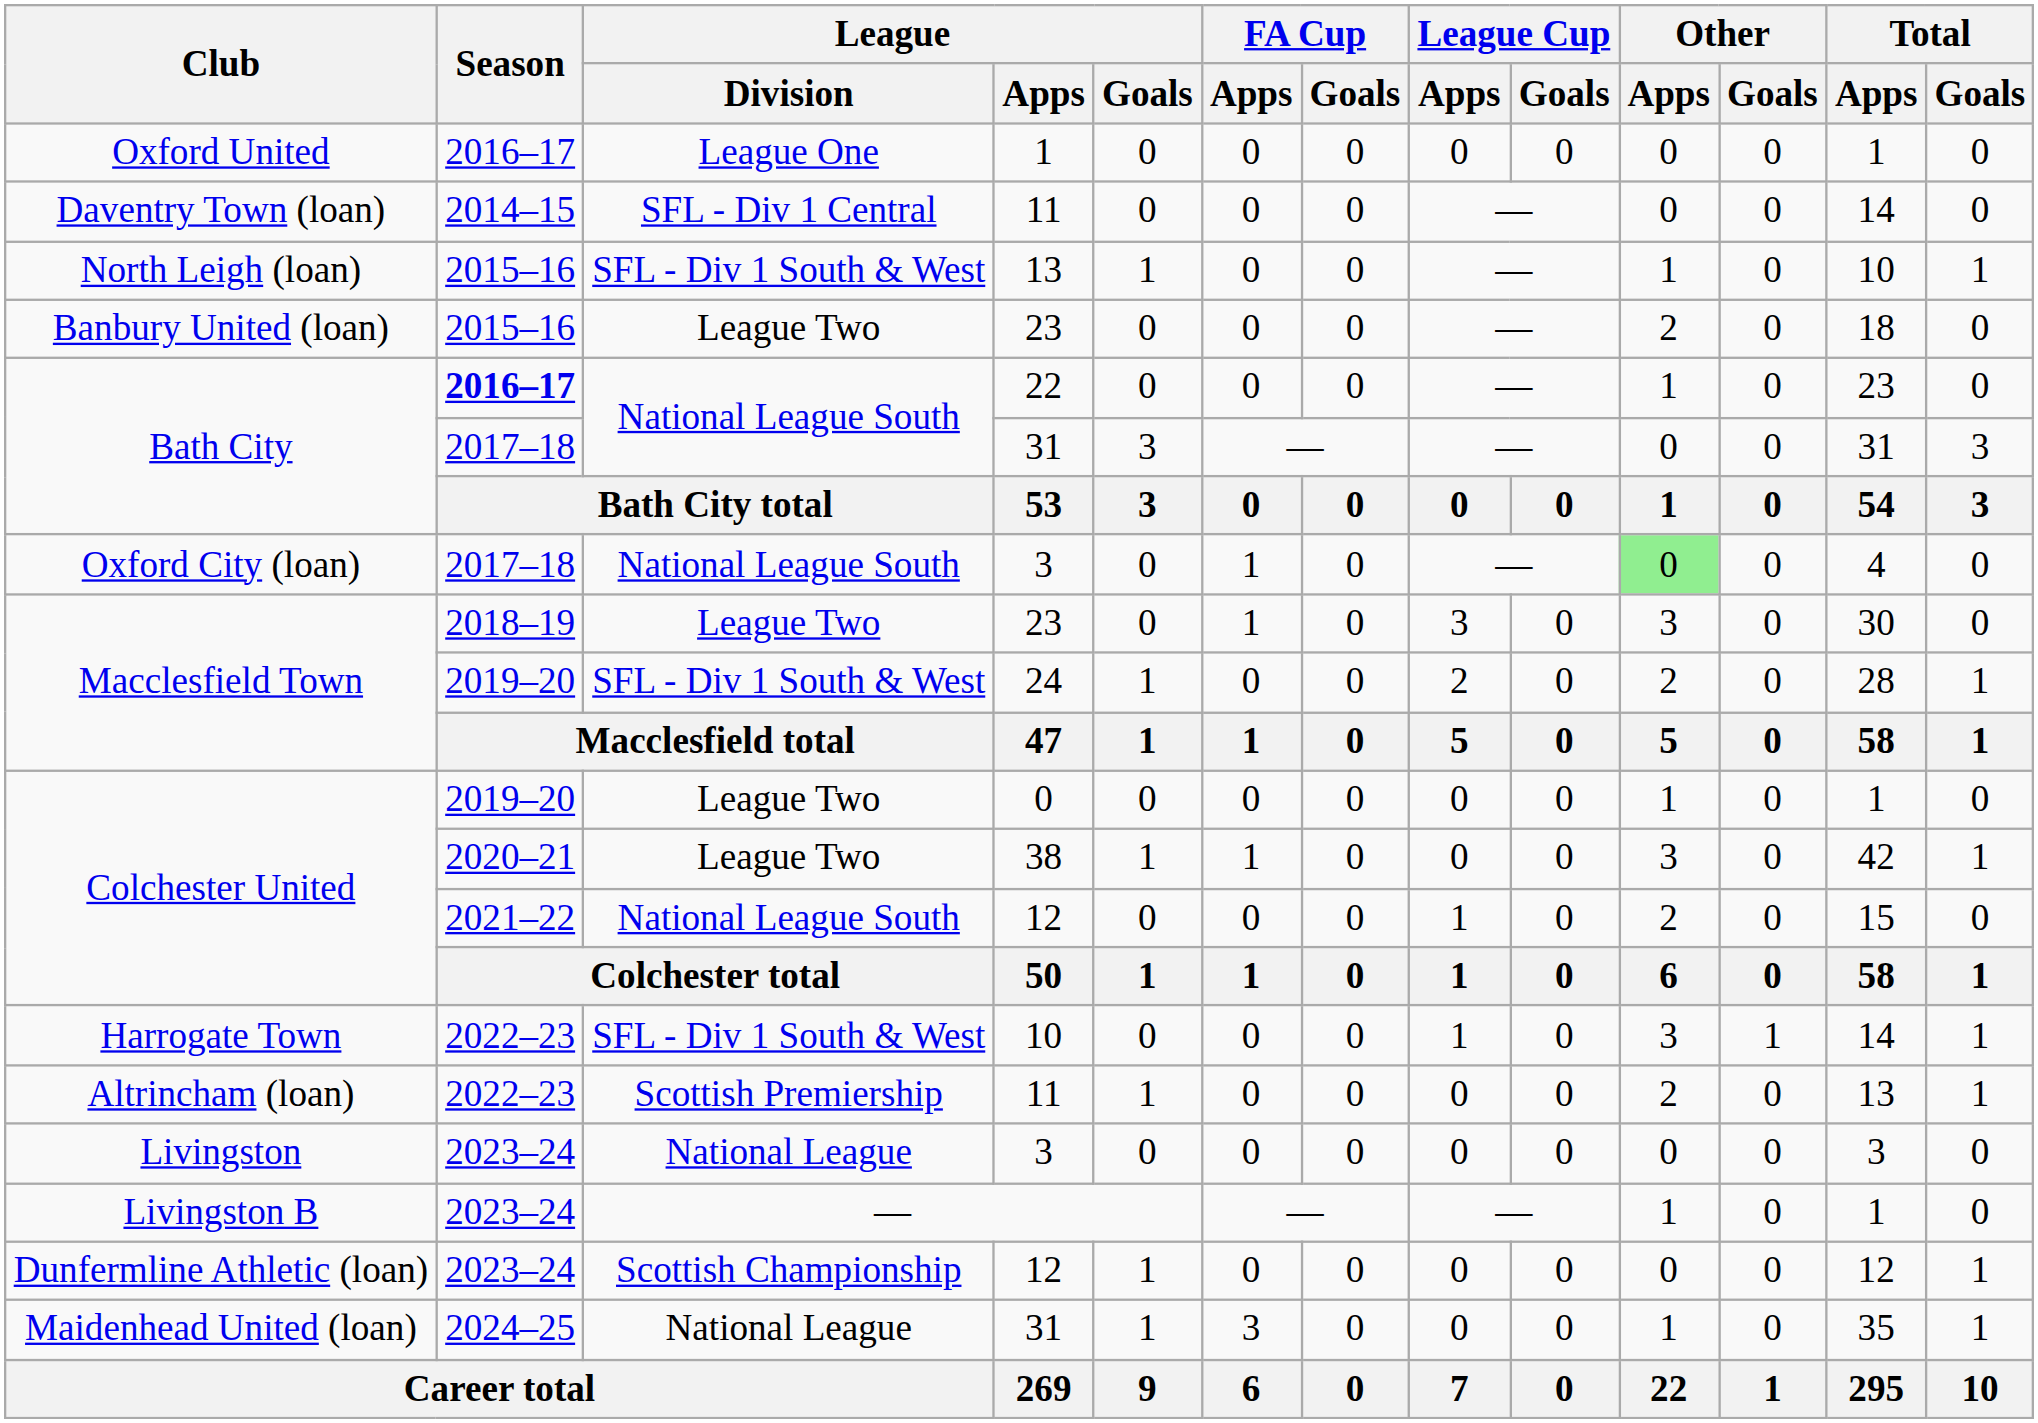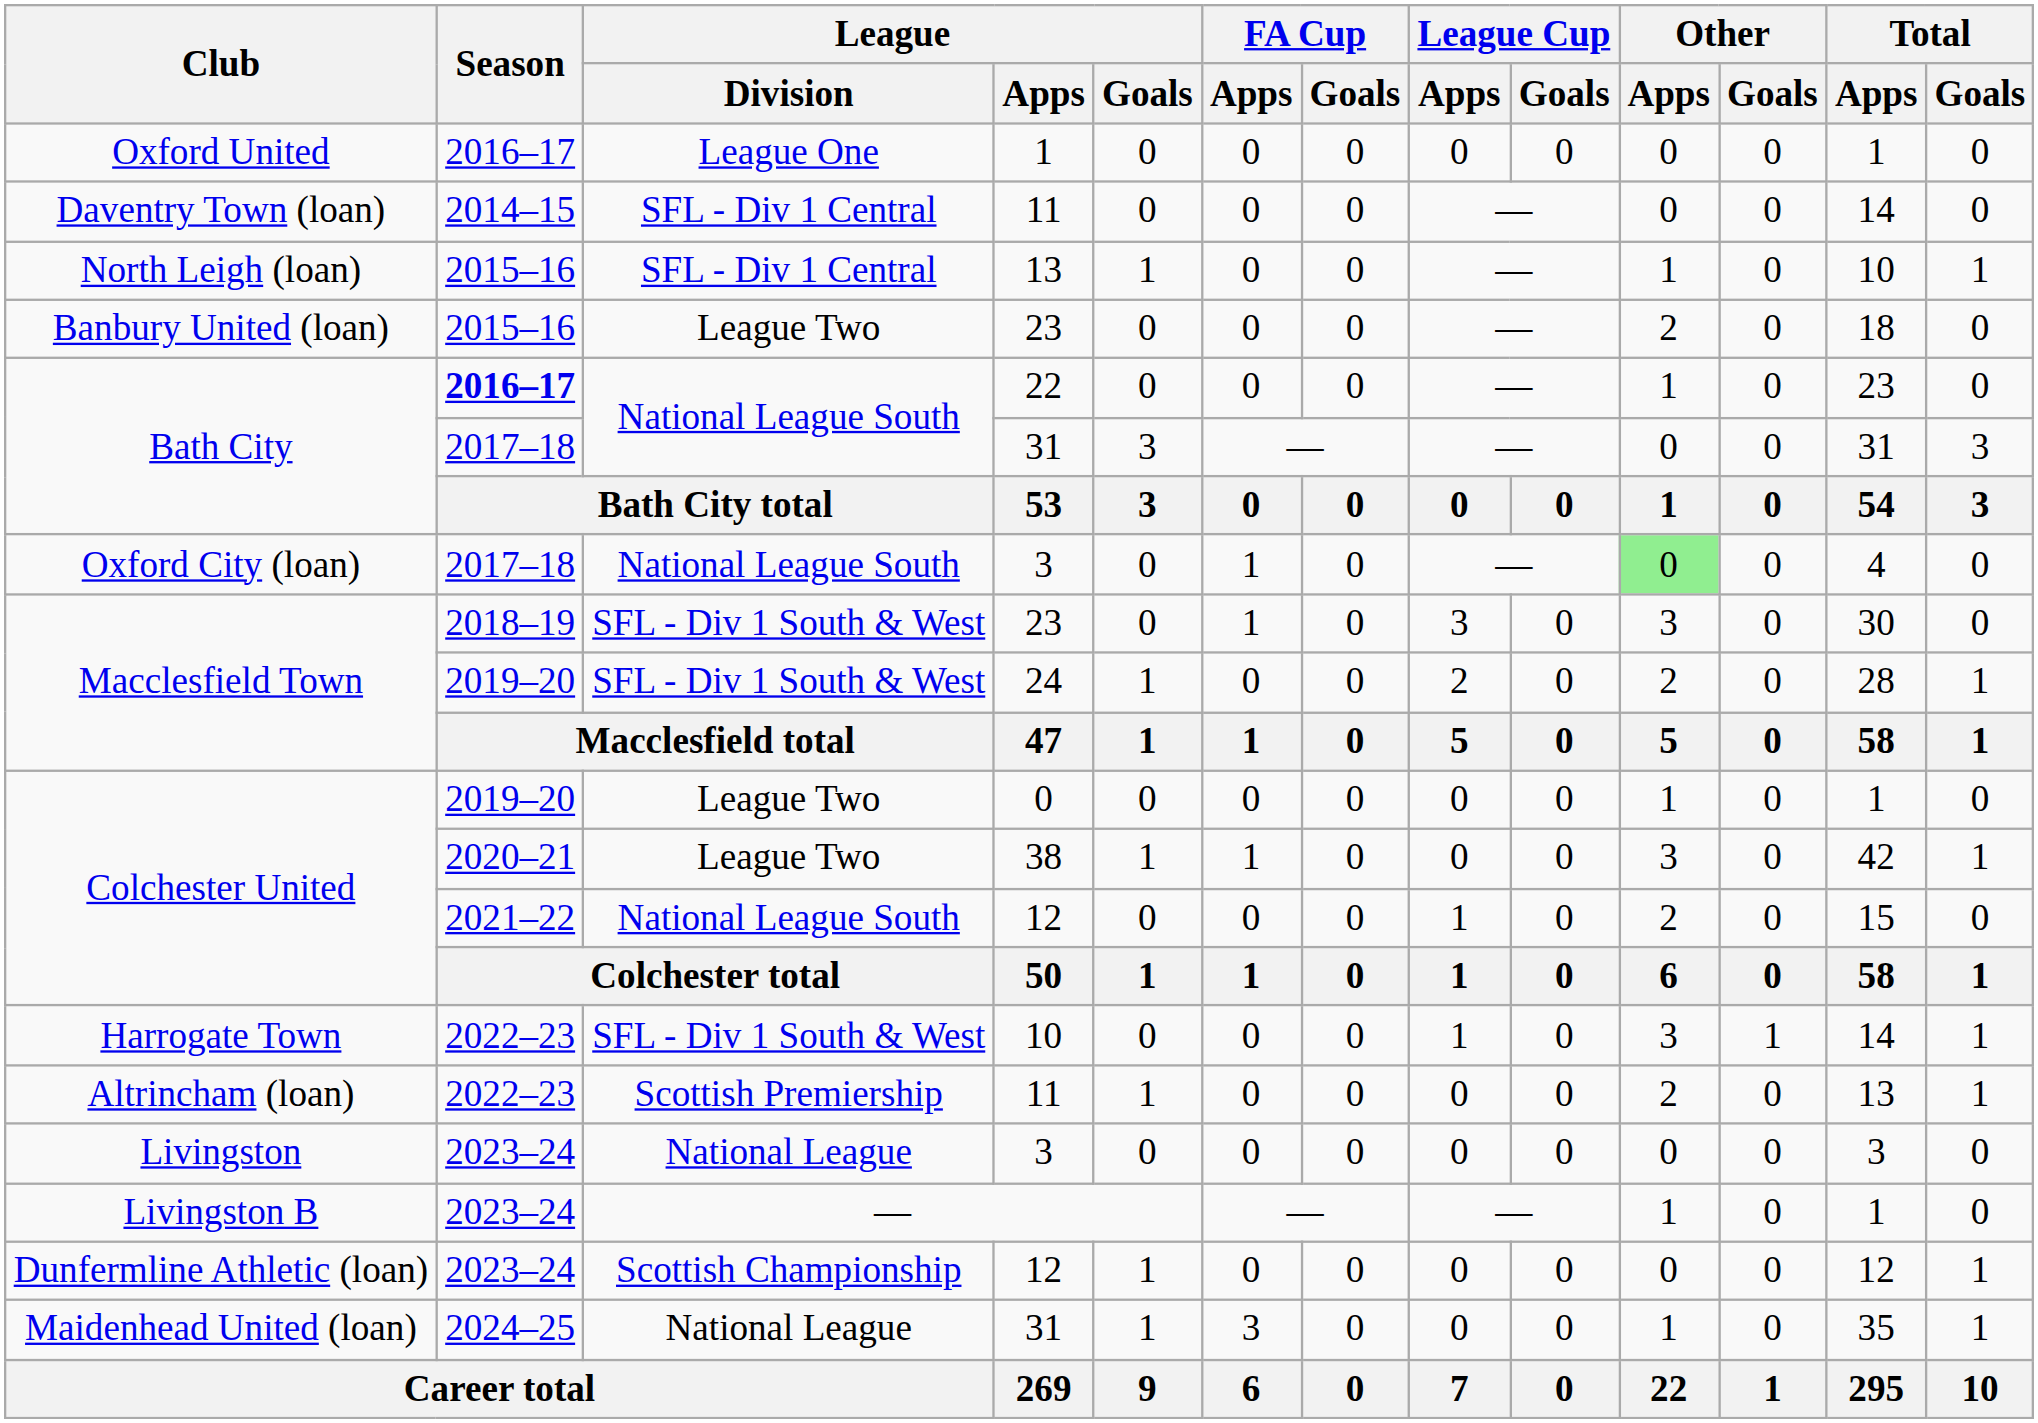 <table class="wikitable" style="text-align:center">
 <tr>
 <th rowspan=2>Club</th>
 <th rowspan=2>Season</th>
 <th colspan=3>League</th>
 <th colspan=2><a href='#'>FA Cup</a></th>
 <th colspan=2><a href='#'>League Cup</a></th>
 <th colspan=2>Other</th>
 <th colspan=2>Total</th>
 </tr>
 <tr>
 <th>Division</th>
 <th>Apps</th>
 <th>Goals</th>
 <th>Apps</th>
 <th>Goals</th>
 <th>Apps</th>
 <th>Goals</th>
 <th>Apps</th>
 <th>Goals</th>
 <th>Apps</th>
 <th>Goals</th>
 </tr>
 <tr>
 <td><a href='#'>Oxford United</a></td>
 <td><a href='#'>2016–17</a></td>
 <td><a href='#'>League One</a></td>
 <td>1</td>
 <td>0</td>
 <td>0</td>
 <td>0</td>
 <td>0</td>
 <td>0</td>
 <td>0</td>
 <td>0</td>
 <td>1</td>
 <td>0</td>
 </tr>
 <tr>
 <td><a href='#'>Daventry Town</a> (loan)</td>
 <td><a href='#'>2014–15</a></td>
 <td><a href='#'>SFL - Div 1 Central</a></td>
 <td>11</td>
 <td>0</td>
 <td>0</td>
 <td>0</td>
 <td colspan="2">—</td>
 <td>0</td>
 <td>0</td>
 <td>14</td>
 <td>0</td>
 </tr>
 <tr>
 <td><a href='#'>North Leigh</a> (loan)</td>
 <td><a href='#'>2015–16</a></td>
-<td><a href='#'>SFL - Div 1 South & West</a></td>
+<td><a href='#'>SFL - Div 1 Central</a></td>
 <td>13</td>
 <td>1</td>
 <td>0</td>
 <td>0</td>
 <td colspan="2">—</td>
 <td>1</td>
 <td>0</td>
 <td>10</td>
 <td>1</td>
 </tr>
 <tr>
 <td><a href='#'>Banbury United</a> (loan)</td>
 <td><a href='#'>2015–16</a></td>
 <td>League Two</td>
 <td>23</td>
 <td>0</td>
 <td>0</td>
 <td>0</td>
 <td colspan="2">—</td>
 <td>2</td>
 <td>0</td>
 <td>18</td>
 <td>0</td>
 </tr>
 <tr>
 <td rowspan="3"><a href='#'>Bath City</a></td>
 <td><strong><a href='#'>2016–17</a></strong></td>
 <td rowspan="2"><a href='#'>National League South</a></td>
 <td>22</td>
 <td>0</td>
 <td>0</td>
 <td>0</td>
 <td colspan="2">—</td>
 <td>1</td>
 <td>0</td>
 <td>23</td>
 <td>0</td>
 </tr>
 <tr>
 <td><a href='#'>2017–18</a></td>
 <td>31</td>
 <td>3</td>
 <td colspan="2">—</td>
 <td colspan="2">—</td>
 <td>0</td>
 <td>0</td>
 <td>31</td>
 <td>3</td>
 </tr>
 <tr>
 <th colspan="2">Bath City total</th>
 <th>53</th>
 <th>3</th>
 <th>0</th>
 <th>0</th>
 <th>0</th>
 <th>0</th>
 <th>1</th>
 <th>0</th>
 <th>54</th>
 <th>3</th>
 </tr>
 <tr>
 <td><a href='#'>Oxford City</a> (loan)</td>
 <td><a href='#'>2017–18</a></td>
 <td><a href='#'>National League South</a></td>
 <td>3</td>
 <td>0</td>
 <td>1</td>
 <td>0</td>
 <td colspan="2">—</td>
 <td style="background: lightgreen;">0</td>
 <td>0</td>
 <td>4</td>
 <td>0</td>
 </tr>
 <tr>
 <td rowspan="3"><a href='#'>Macclesfield Town</a></td>
 <td><a href='#'>2018–19</a></td>
-<td><a href='#'>League Two</a></td>
+<td><a href='#'>SFL - Div 1 South & West</a></td>
 <td>23</td>
 <td>0</td>
 <td>1</td>
 <td>0</td>
 <td>3</td>
 <td>0</td>
 <td>3</td>
 <td>0</td>
 <td>30</td>
 <td>0</td>
 </tr>
 <tr>
 <td><a href='#'>2019–20</a></td>
 <td><a href='#'>SFL - Div 1 South & West</a></td>
 <td>24</td>
 <td>1</td>
 <td>0</td>
 <td>0</td>
 <td>2</td>
 <td>0</td>
 <td>2</td>
 <td>0</td>
 <td>28</td>
 <td>1</td>
 </tr>
 <tr>
 <th colspan="2">Macclesfield total</th>
 <th>47</th>
 <th>1</th>
 <th>1</th>
 <th>0</th>
 <th>5</th>
 <th>0</th>
 <th>5</th>
 <th>0</th>
 <th>58</th>
 <th>1</th>
 </tr>
 <tr>
 <td rowspan=4><a href='#'>Colchester United</a></td>
 <td><a href='#'>2019–20</a></td>
 <td>League Two</td>
 <td>0</td>
 <td>0</td>
 <td>0</td>
 <td>0</td>
 <td>0</td>
 <td>0</td>
 <td>1</td>
 <td>0</td>
 <td>1</td>
 <td>0</td>
 </tr>
 <tr>
 <td><a href='#'>2020–21</a></td>
 <td>League Two</td>
 <td>38</td>
 <td>1</td>
 <td>1</td>
 <td>0</td>
 <td>0</td>
 <td>0</td>
 <td>3</td>
 <td>0</td>
 <td>42</td>
 <td>1</td>
 </tr>
 <tr>
 <td><a href='#'>2021–22</a></td>
 <td><a href='#'>National League South</a></td>
 <td>12</td>
 <td>0</td>
 <td>0</td>
 <td>0</td>
 <td>1</td>
 <td>0</td>
 <td>2</td>
 <td>0</td>
 <td>15</td>
 <td>0</td>
 </tr>
 <tr>
 <th colspan="2">Colchester total</th>
 <th>50</th>
 <th>1</th>
 <th>1</th>
 <th>0</th>
 <th>1</th>
 <th>0</th>
 <th>6</th>
 <th>0</th>
 <th>58</th>
 <th>1</th>
 </tr>
 <tr>
 <td><a href='#'>Harrogate Town</a></td>
 <td><a href='#'>2022–23</a></td>
 <td><a href='#'>SFL - Div 1 South & West</a></td>
 <td>10</td>
 <td>0</td>
 <td>0</td>
 <td>0</td>
 <td>1</td>
 <td>0</td>
 <td>3</td>
 <td>1</td>
 <td>14</td>
 <td>1</td>
 </tr>
 <tr>
 <td><a href='#'>Altrincham</a> (loan)</td>
 <td><a href='#'>2022–23</a></td>
 <td><a href='#'>Scottish Premiership</a></td>
 <td>11</td>
 <td>1</td>
 <td>0</td>
 <td>0</td>
 <td>0</td>
 <td>0</td>
 <td>2</td>
 <td>0</td>
 <td>13</td>
 <td>1</td>
 </tr>
 <tr>
 <td><a href='#'>Livingston</a></td>
 <td><a href='#'>2023–24</a></td>
 <td><a href='#'>National League</a></td>
 <td>3</td>
 <td>0</td>
 <td>0</td>
 <td>0</td>
 <td>0</td>
 <td>0</td>
 <td>0</td>
 <td>0</td>
 <td>3</td>
 <td>0</td>
 </tr>
 <tr>
 <td><a href='#'>Livingston B</a></td>
 <td><a href='#'>2023–24</a></td>
 <td colspan=3>—</td>
 <td colspan=2>—</td>
 <td colspan=2>—</td>
 <td>1</td>
 <td>0</td>
 <td>1</td>
 <td>0</td>
 </tr>
 <tr>
 <td><a href='#'>Dunfermline Athletic</a> (loan)</td>
 <td><a href='#'>2023–24</a></td>
 <td><a href='#'>Scottish Championship</a></td>
 <td>12</td>
 <td>1</td>
 <td>0</td>
 <td>0</td>
 <td>0</td>
 <td>0</td>
 <td>0</td>
 <td>0</td>
 <td>12</td>
 <td>1</td>
 </tr>
 <tr>
 <td><a href='#'>Maidenhead United</a> (loan)</td>
 <td><a href='#'>2024–25</a></td>
 <td>National League</td>
 <td>31</td>
 <td>1</td>
 <td>3</td>
 <td>0</td>
 <td>0</td>
 <td>0</td>
 <td>1</td>
 <td>0</td>
 <td>35</td>
 <td>1</td>
 </tr>
 <tr>
 <th colspan="3">Career total</th>
 <th>269</th>
 <th>9</th>
 <th>6</th>
 <th>0</th>
 <th>7</th>
 <th>0</th>
 <th>22</th>
 <th>1</th>
 <th>295</th>
 <th>10</th>
 </tr>
 </table>
